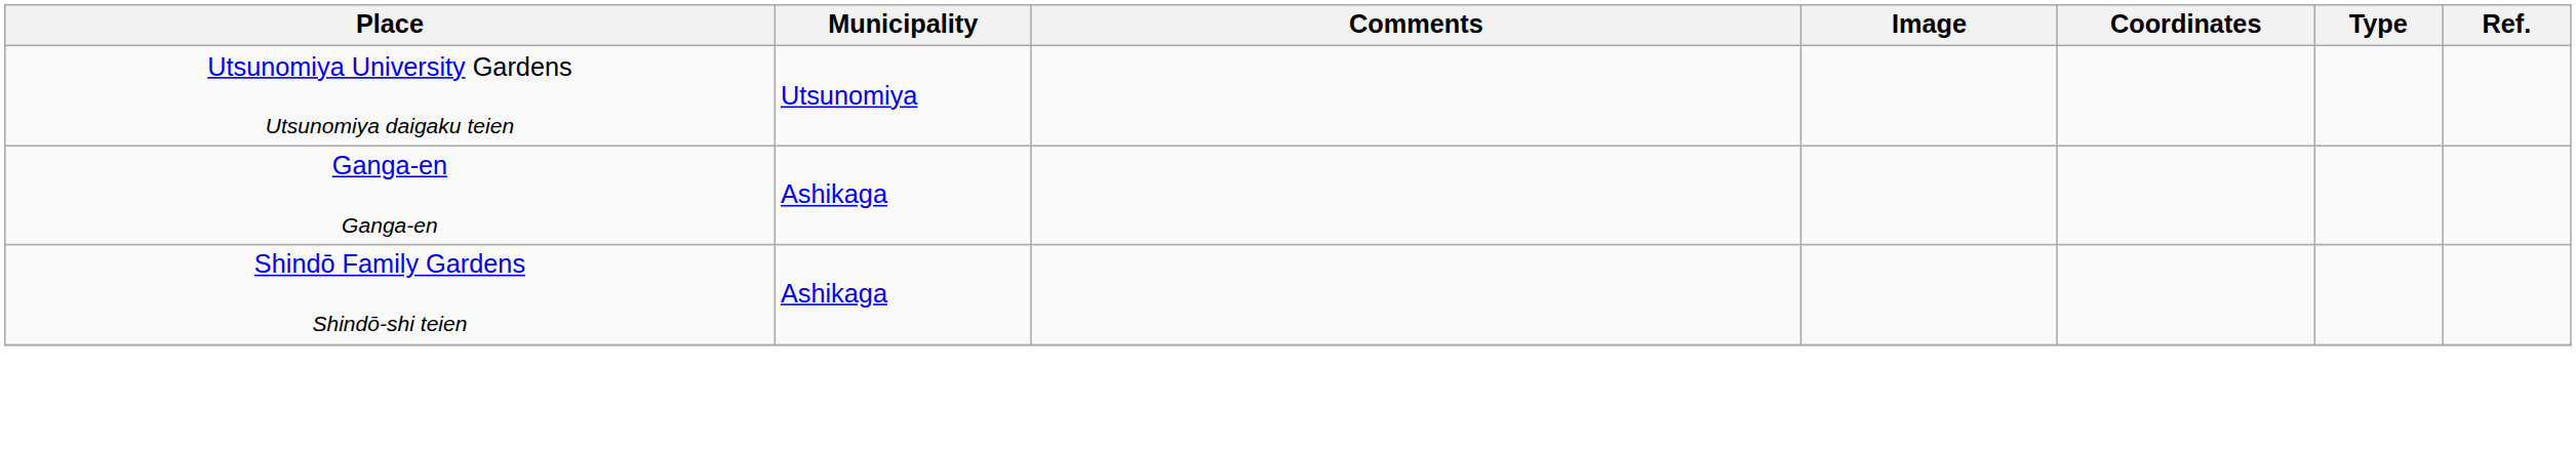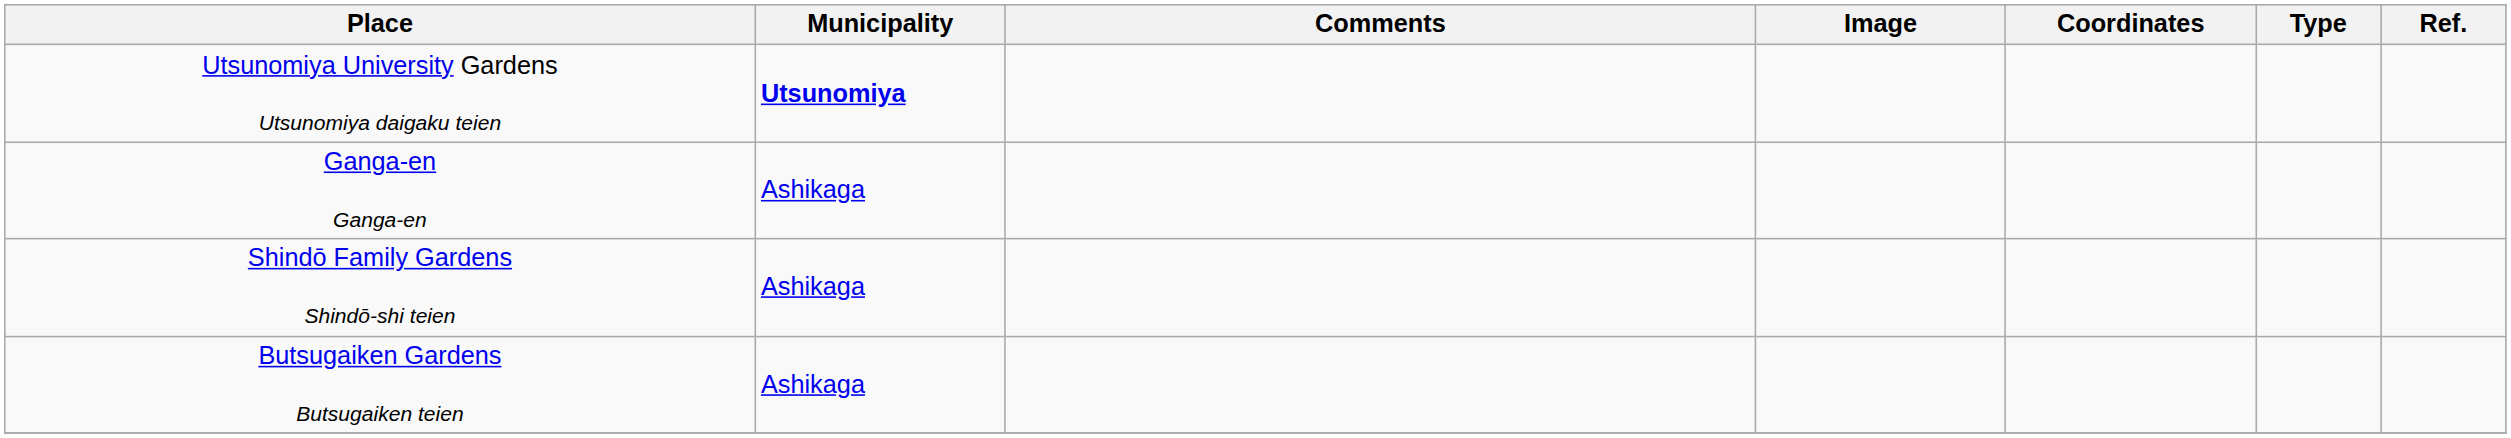 <table class="wikitable sortable"  style="width:100%;">
 <tr>
 <th width="30%" align="left">Place</th>
 <th width="10%" align="left">Municipality</th>
 <th width="30%" align="left" class="unsortable">Comments</th>
 <th width="10%" align="left"  class="unsortable">Image</th>
 <th width="10%" align="left" class="unsortable">Coordinates</th>
 <th width="5%" align="left">Type</th>
 <th width="5%" align="left"  class="unsortable">Ref.</th>
 </tr>
 <tr>
 <td align="center"><a href='#'>Utsunomiya University</a> Gardens<br><br><small><em>Utsunomiya daigaku teien</em></small></td>
-<td><a href='#'>Utsunomiya</a></td>
+<td><strong><a href='#'>Utsunomiya</a></strong></td>
 <td></td>
 <td></td>
 <td></td>
 <td></td>
 <td></td>
 </tr>
 <tr>
 <td align="center"><a href='#'>Ganga-en</a><br><br><small><em>Ganga-en</em></small></td>
 <td><a href='#'>Ashikaga</a></td>
 <td></td>
 <td></td>
 <td></td>
 <td></td>
 <td></td>
 </tr>
 <tr>
 <td align="center"><a href='#'>Shindō Family Gardens</a><br><br><small><em>Shindō-shi teien</em></small></td>
 <td><a href='#'>Ashikaga</a></td>
 <td></td>
 <td></td>
 <td></td>
 <td></td>
 <td></td>
 </tr>
 <tr>
+<td align="center"><a href='#'>Butsugaiken Gardens</a><br><br><small><em>Butsugaiken teien</em></small></td>
+<td><a href='#'>Ashikaga</a></td>
+<td></td>
+<td></td>
+<td></td>
+<td></td>
+<td></td>
+</tr>
+<tr>
 </tr>
 </table>
